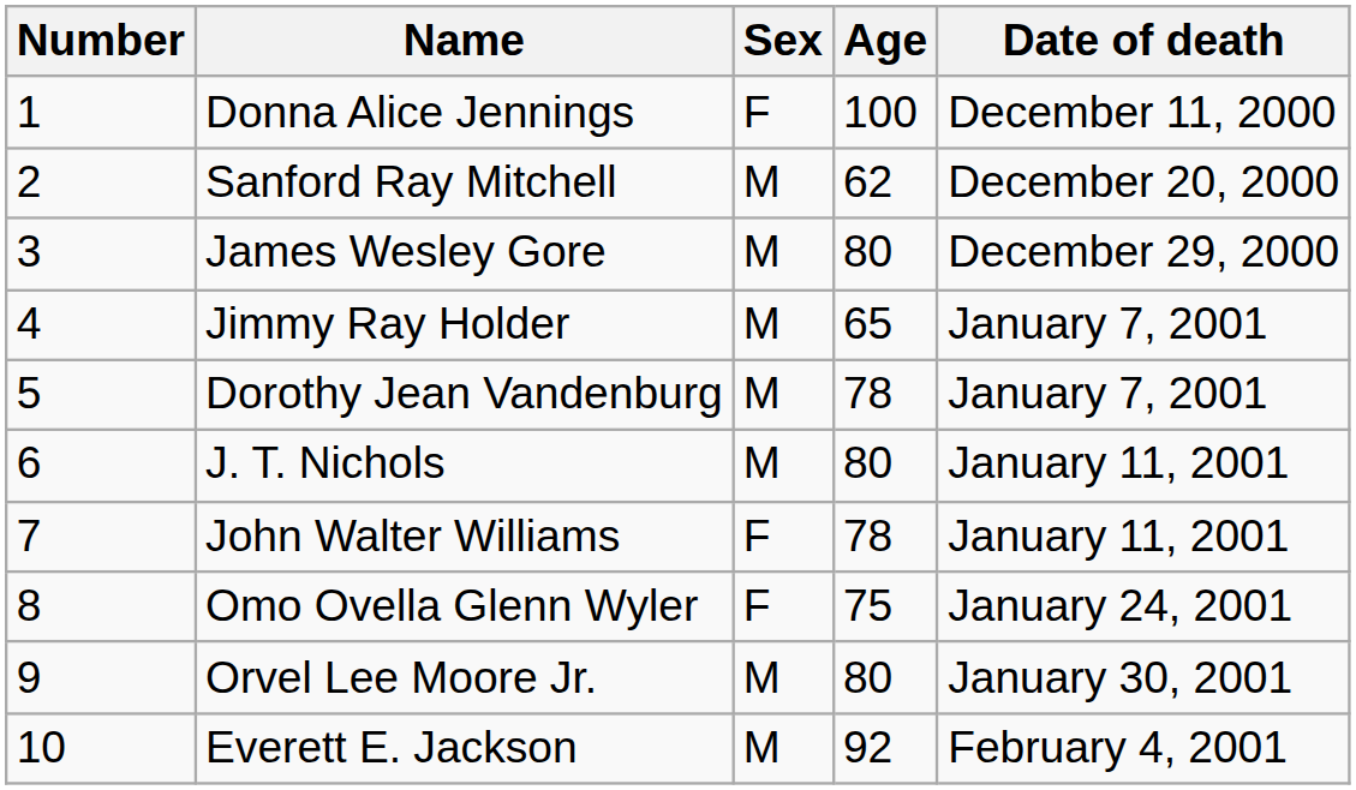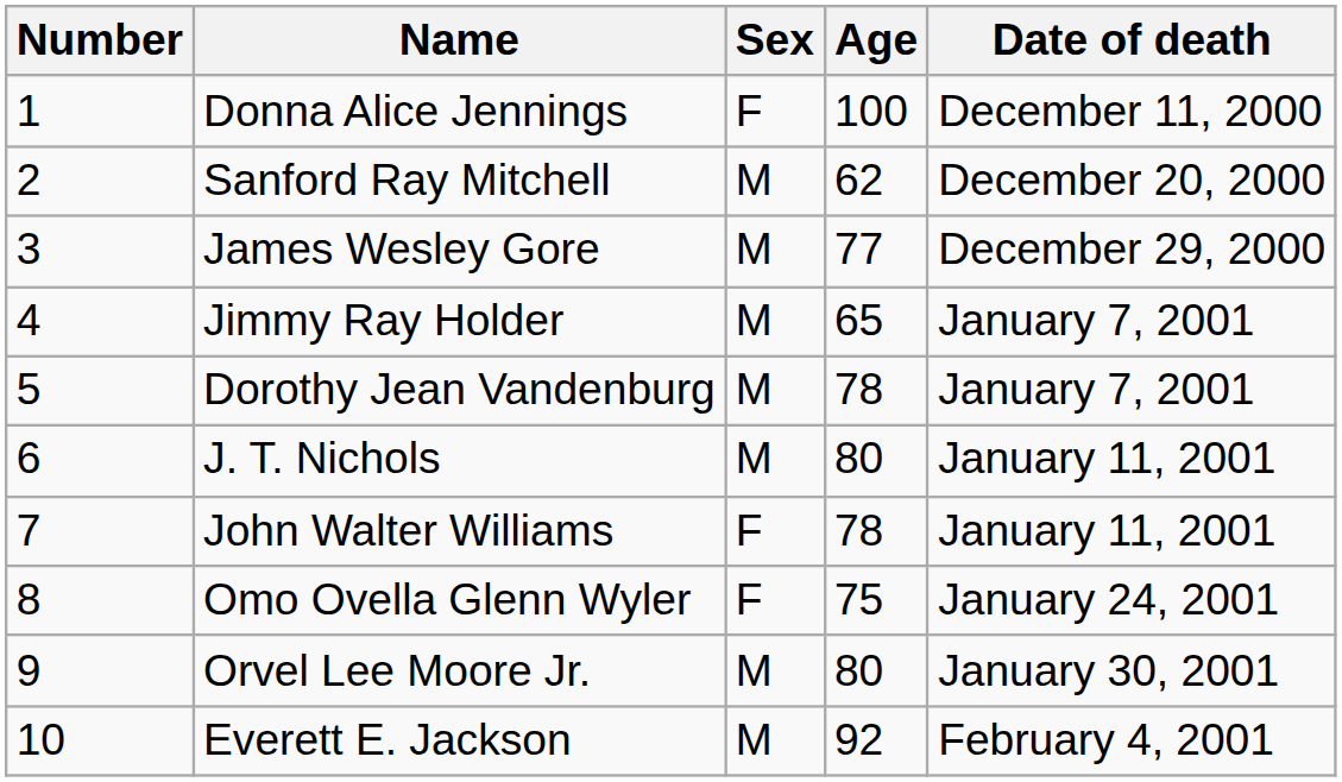 <table class="wikitable sortable">
 <tr>
 <th>Number</th>
 <th>Name</th>
 <th>Sex</th>
 <th>Age</th>
 <th>Date of death</th>
 </tr>
 <tr>
 <td>1</td>
 <td>Donna Alice Jennings</td>
 <td>F</td>
 <td>100</td>
 <td>December 11, 2000</td>
 </tr>
 <tr>
 <td>2</td>
 <td>Sanford Ray Mitchell</td>
 <td>M</td>
 <td>62</td>
 <td>December 20, 2000</td>
 </tr>
 <tr>
 <td>3</td>
 <td>James Wesley Gore</td>
 <td>M</td>
-<td>80</td>
+<td>77</td>
 <td>December 29, 2000</td>
 </tr>
 <tr>
 <td>4</td>
 <td>Jimmy Ray Holder</td>
 <td>M</td>
 <td>65</td>
 <td>January 7, 2001</td>
 </tr>
 <tr>
 <td>5</td>
 <td>Dorothy Jean Vandenburg</td>
 <td>M</td>
 <td>78</td>
 <td>January 7, 2001</td>
 </tr>
 <tr>
 <td>6</td>
 <td>J. T. Nichols</td>
 <td>M</td>
 <td>80</td>
 <td>January 11, 2001</td>
 </tr>
 <tr>
 <td>7</td>
 <td>John Walter Williams</td>
 <td>F</td>
 <td>78</td>
 <td>January 11, 2001</td>
 </tr>
 <tr>
 <td>8</td>
 <td>Omo Ovella Glenn Wyler</td>
 <td>F</td>
 <td>75</td>
 <td>January 24, 2001</td>
 </tr>
 <tr>
 <td>9</td>
 <td>Orvel Lee Moore Jr.</td>
 <td>M</td>
 <td>80</td>
 <td>January 30, 2001</td>
 </tr>
 <tr>
 <td>10</td>
 <td>Everett E. Jackson</td>
 <td>M</td>
 <td>92</td>
 <td>February 4, 2001</td>
 </tr>
 </table>
